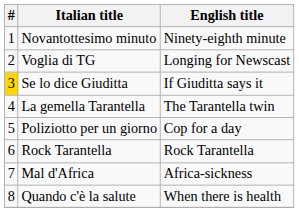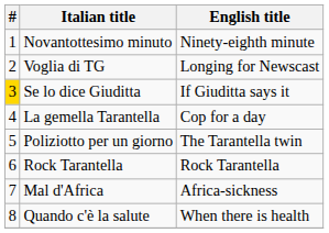 <table class="wikitable">
 <tr>
 <th>#</th>
 <th>Italian title</th>
 <th>English title</th>
 </tr>
 <tr>
 <td>1</td>
 <td>Novantottesimo minuto</td>
 <td>Ninety-eighth minute</td>
 </tr>
 <tr>
 <td>2</td>
 <td>Voglia di TG</td>
 <td>Longing for Newscast</td>
 </tr>
 <tr>
 <td style="background: gold;">3</td>
 <td>Se lo dice Giuditta</td>
 <td>If Giuditta says it</td>
 </tr>
 <tr>
 <td>4</td>
 <td>La gemella Tarantella</td>
-<td>The Tarantella twin</td>
+<td>Cop for a day</td>
 </tr>
 <tr>
 <td>5</td>
 <td>Poliziotto per un giorno</td>
-<td>Cop for a day</td>
+<td>The Tarantella twin</td>
 </tr>
 <tr>
 <td>6</td>
 <td>Rock Tarantella</td>
 <td>Rock Tarantella</td>
 </tr>
 <tr>
 <td>7</td>
 <td>Mal d'Africa</td>
 <td>Africa-sickness</td>
 </tr>
 <tr>
 <td>8</td>
 <td>Quando c'è la salute</td>
 <td>When there is health</td>
 </tr>
 <tr>
 </tr>
 </table>
